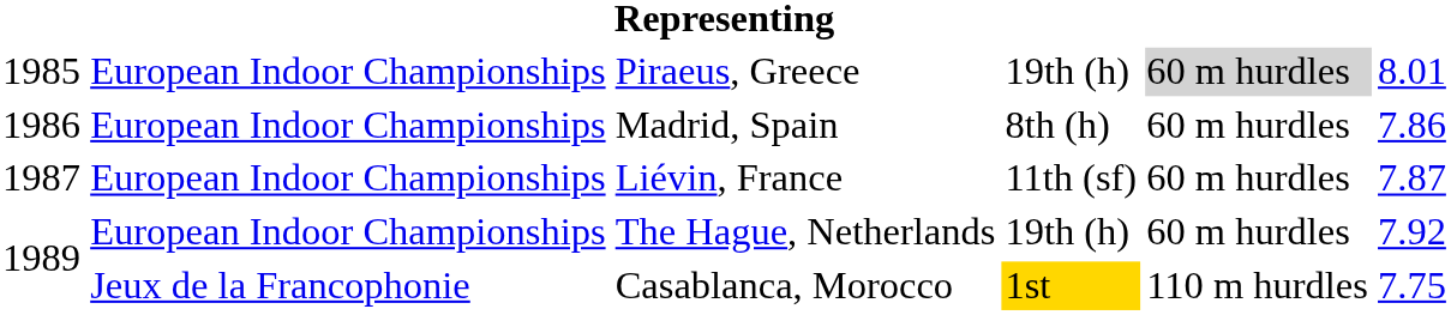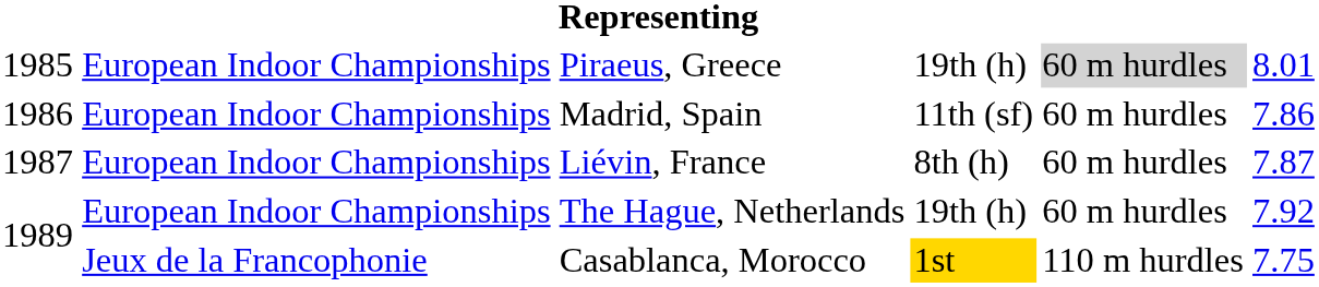 <table>
 <tr>
 <th colspan="6">Representing </th>
 </tr>
 <tr>
 <td>1985</td>
 <td><a href='#'>European Indoor Championships</a></td>
 <td><a href='#'>Piraeus</a>, Greece</td>
 <td>19th (h)</td>
 <td style="background: lightgrey;">60 m hurdles</td>
 <td><a href='#'>8.01</a></td>
 </tr>
 <tr>
 <td>1986</td>
 <td><a href='#'>European Indoor Championships</a></td>
 <td>Madrid, Spain</td>
-<td>8th (h)</td>
+<td>11th (sf)</td>
 <td>60 m hurdles</td>
 <td><a href='#'>7.86</a></td>
 </tr>
 <tr>
 <td>1987</td>
 <td><a href='#'>European Indoor Championships</a></td>
 <td><a href='#'>Liévin</a>, France</td>
-<td>11th (sf)</td>
+<td>8th (h)</td>
 <td>60 m hurdles</td>
 <td><a href='#'>7.87</a></td>
 </tr>
 <tr>
 <td rowspan=2>1989</td>
 <td><a href='#'>European Indoor Championships</a></td>
 <td><a href='#'>The Hague</a>, Netherlands</td>
 <td>19th (h)</td>
 <td>60 m hurdles</td>
 <td><a href='#'>7.92</a></td>
 </tr>
 <tr>
 <td><a href='#'>Jeux de la Francophonie</a></td>
 <td>Casablanca, Morocco</td>
 <td bgcolor=gold>1st</td>
 <td>110 m hurdles</td>
 <td><a href='#'>7.75</a></td>
 </tr>
 </table>
